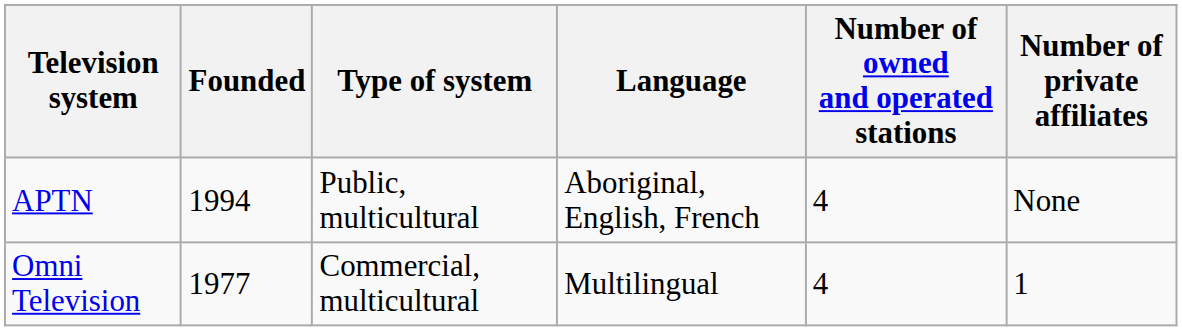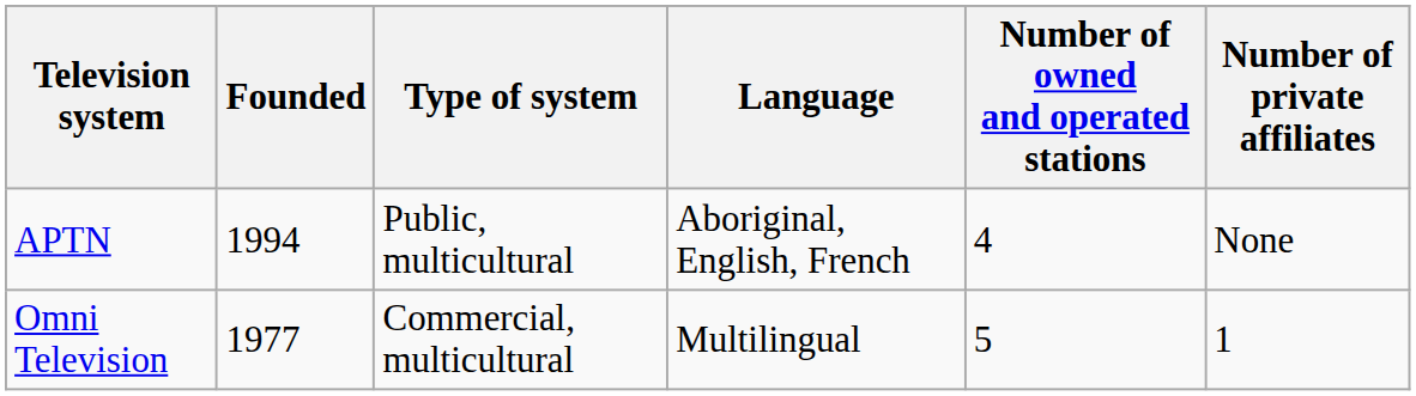 <table class="wikitable">
 <tr>
 <th>Television<br>system</th>
 <th>Founded</th>
 <th>Type of system</th>
 <th>Language</th>
 <th>Number of <a href='#'>owned<br>and operated</a> stations</th>
 <th>Number of<br>private affiliates</th>
 </tr>
 <tr>
 <td><a href='#'>APTN</a></td>
 <td>1994</td>
 <td>Public, multicultural</td>
 <td>Aboriginal, English, French</td>
 <td>4</td>
 <td>None</td>
 </tr>
 <tr>
 <td><a href='#'>Omni Television</a></td>
 <td>1977</td>
 <td>Commercial, multicultural</td>
 <td>Multilingual</td>
-<td>4</td>
+<td>5</td>
 <td>1</td>
 </tr>
 </table>
